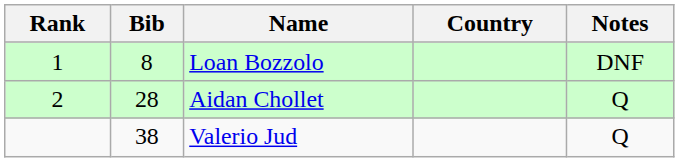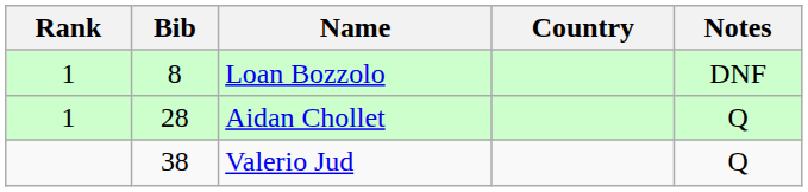 <table class="wikitable" style="text-align:center; width:450px">
 <tr>
 <th>Rank</th>
 <th>Bib</th>
 <th>Name</th>
 <th>Country</th>
 <th>Notes</th>
 </tr>
 <tr bgcolor=ccffcc>
 <td>1</td>
 <td>8</td>
 <td align=left><a href='#'>Loan Bozzolo</a></td>
 <td align=left></td>
 <td>DNF</td>
 </tr>
 <tr bgcolor=ccffcc>
-<td>2</td>
+<td>1</td>
 <td>28</td>
 <td align=left><a href='#'>Aidan Chollet</a></td>
 <td align=left></td>
 <td>Q</td>
 </tr>
 <tr>
 <td></td>
 <td>38</td>
 <td align=left><a href='#'>Valerio Jud</a></td>
 <td align=left></td>
 <td>Q</td>
 </tr>
 </table>
